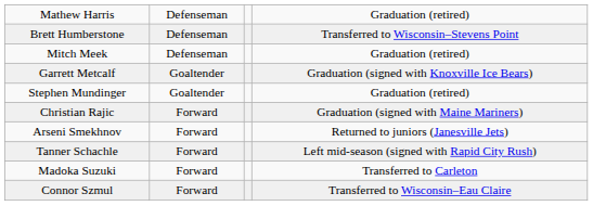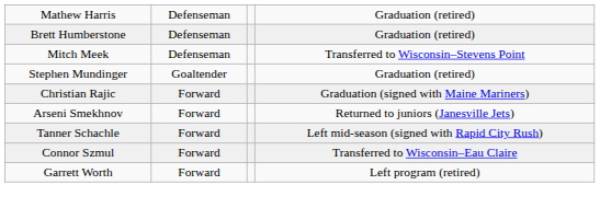 <table class="wikitable" width="60%">
 <tr align="center" bgcolor="">
 <td>Mathew Harris</td>
 <td>Defenseman</td>
 <td></td>
 <td>Graduation (retired)</td>
 </tr>
 <tr align="center" bgcolor="f0f0f0">
 <td>Brett Humberstone</td>
 <td>Defenseman</td>
 <td></td>
-<td>Transferred to <a href='#'>Wisconsin–Stevens Point</a></td>
+<td>Graduation (retired)</td>
 </tr>
 <tr align="center" bgcolor="">
 <td>Mitch Meek</td>
 <td>Defenseman</td>
 <td></td>
-<td>Graduation (retired)</td>
-</tr>
-<tr align="center" bgcolor="f0f0f0">
-<td>Garrett Metcalf</td>
-<td>Goaltender</td>
-<td></td>
-<td>Graduation (signed with <a href='#'>Knoxville Ice Bears</a>)</td>
+<td>Transferred to <a href='#'>Wisconsin–Stevens Point</a></td>
 </tr>
 <tr align="center" bgcolor="">
 <td>Stephen Mundinger</td>
 <td>Goaltender</td>
 <td></td>
 <td>Graduation (retired)</td>
 </tr>
 <tr align="center" bgcolor="f0f0f0">
 <td>Christian Rajic</td>
 <td>Forward</td>
 <td></td>
 <td>Graduation (signed with <a href='#'>Maine Mariners</a>)</td>
 </tr>
 <tr align="center" bgcolor="">
 <td>Arseni Smekhnov</td>
 <td>Forward</td>
 <td></td>
 <td>Returned to juniors (<a href='#'>Janesville Jets</a>)</td>
 </tr>
 <tr align="center" bgcolor="f0f0f0">
 <td>Tanner Schachle</td>
 <td>Forward</td>
 <td></td>
 <td>Left mid-season (signed with <a href='#'>Rapid City Rush</a>)</td>
 </tr>
-<tr align="center" bgcolor="">
-<td>Madoka Suzuki</td>
-<td>Forward</td>
-<td></td>
-<td>Transferred to <a href='#'>Carleton</a></td>
-</tr>
 <tr align="center" bgcolor="f0f0f0">
 <td>Connor Szmul</td>
 <td>Forward</td>
 <td></td>
 <td>Transferred to <a href='#'>Wisconsin–Eau Claire</a></td>
 </tr>
+<tr align="center" bgcolor="">
+<td>Garrett Worth</td>
+<td>Forward</td>
+<td></td>
+<td>Left program (retired)</td>
+</tr>
 </table>
